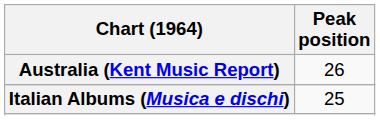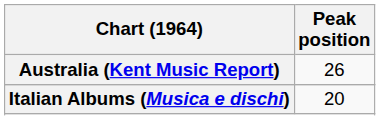 <table class="wikitable sortable plainrowheaders" style="text-align:center;">
 <tr>
 <th scope="col">Chart (1964)</th>
 <th scope="col">Peak<br>position</th>
 </tr>
 <tr>
 <th scope="row">Australia (<a href='#'>Kent Music Report</a>)</th>
 <td>26</td>
 </tr>
 <tr>
 </tr>
 <tr>
 <th scope="row">Italian Albums (<em><a href='#'>Musica e dischi</a></em>)</th>
-<td>25</td>
+<td>20</td>
 </tr>
 <tr>
 </tr>
 <tr>
 </tr>
 <tr>
 </tr>
 </table>
